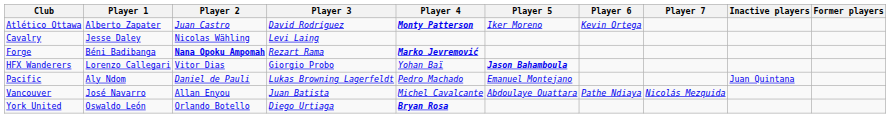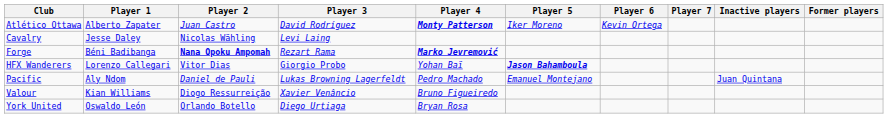 <table class="wikitable">
 <tr>
 <th style="width:9%">Club</th>
 <th>Player 1</th>
 <th>Player 2</th>
 <th>Player 3</th>
 <th>Player 4</th>
 <th>Player 5</th>
 <th>Player 6</th>
 <th>Player 7</th>
 <th>Inactive players</th>
 <th>Former players</th>
 </tr>
 <tr>
 <td><a href='#'>Atlético Ottawa</a></td>
 <td> <a href='#'>Alberto Zapater</a></td>
 <td> <em><a href='#'>Juan Castro</a></em></td>
 <td> <em><a href='#'>David Rodríguez</a></em></td>
 <td> <strong><em><a href='#'>Monty Patterson</a></em></strong></td>
 <td> <em><a href='#'>Iker Moreno</a></em></td>
 <td> <em><a href='#'>Kevin Ortega</a></em></td>
 <td></td>
 <td></td>
 <td></td>
 </tr>
 <tr>
 <td><a href='#'>Cavalry</a></td>
 <td> <a href='#'>Jesse Daley</a></td>
 <td> <a href='#'>Nicolas Wähling</a></td>
 <td> <em><a href='#'>Levi Laing</a></em></td>
 <td></td>
 <td></td>
 <td></td>
 <td></td>
 <td></td>
 <td></td>
 </tr>
 <tr>
 <td><a href='#'>Forge</a></td>
 <td> <a href='#'>Béni Badibanga</a></td>
 <td> <strong><a href='#'>Nana Opoku Ampomah</a></strong></td>
 <td> <em><a href='#'>Rezart Rama</a></em></td>
 <td> <strong><em><a href='#'>Marko Jevremović</a></em></strong></td>
 <td></td>
 <td></td>
 <td></td>
 <td></td>
 <td></td>
 </tr>
 <tr>
 <td><a href='#'>HFX Wanderers</a></td>
 <td> <a href='#'>Lorenzo Callegari</a></td>
 <td> <a href='#'>Vitor Dias</a></td>
 <td> <a href='#'>Giorgio Probo</a></td>
 <td> <em><a href='#'>Yohan Baï</a></em></td>
 <td> <strong><em><a href='#'>Jason Bahamboula</a></em></strong></td>
 <td></td>
 <td></td>
 <td></td>
 <td></td>
 </tr>
 <tr>
 <td><a href='#'>Pacific</a></td>
 <td> <a href='#'>Aly Ndom</a></td>
 <td> <em><a href='#'>Daniel de Pauli</a></em></td>
 <td> <em><a href='#'>Lukas Browning Lagerfeldt</a></em></td>
 <td> <em><a href='#'>Pedro Machado</a></em></td>
 <td> <em><a href='#'>Emanuel Montejano</a></em></td>
 <td></td>
 <td></td>
 <td> <a href='#'>Juan Quintana</a></td>
 <td></td>
 </tr>
 <tr>
-<td><a href='#'>Vancouver</a></td>
-<td> <a href='#'>José Navarro</a></td>
-<td> <a href='#'>Allan Enyou</a></td>
-<td> <em><a href='#'>Juan Batista</a></em></td>
-<td> <em><a href='#'>Michel Cavalcante</a></em></td>
-<td> <em><a href='#'>Abdoulaye Ouattara</a></em></td>
-<td> <em><a href='#'>Pathe Ndiaya</a></em></td>
-<td> <em><a href='#'>Nicolás Mezquida</a></em></td>
+<td><a href='#'>Valour</a></td>
+<td> <a href='#'>Kian Williams</a></td>
+<td> <a href='#'>Diogo Ressurreição</a></td>
+<td> <em><a href='#'>Xavier Venâncio</a></em></td>
+<td> <em><a href='#'>Bruno Figueiredo</a></em></td>
+<td></td>
+<td></td>
+<td></td>
 <td></td>
 <td></td>
 </tr>
 <tr>
 <td><a href='#'>York United</a></td>
 <td> <a href='#'>Oswaldo León</a></td>
 <td> <a href='#'>Orlando Botello</a></td>
 <td> <em><a href='#'>Diego Urtiaga</a></em></td>
-<td><strong> <em><a href='#'>Bryan Rosa</a></em></strong></td>
+<td> <em><a href='#'>Bryan Rosa</a></em></td>
 <td></td>
 <td></td>
 <td></td>
 <td></td>
 <td></td>
 </tr>
 </table>
